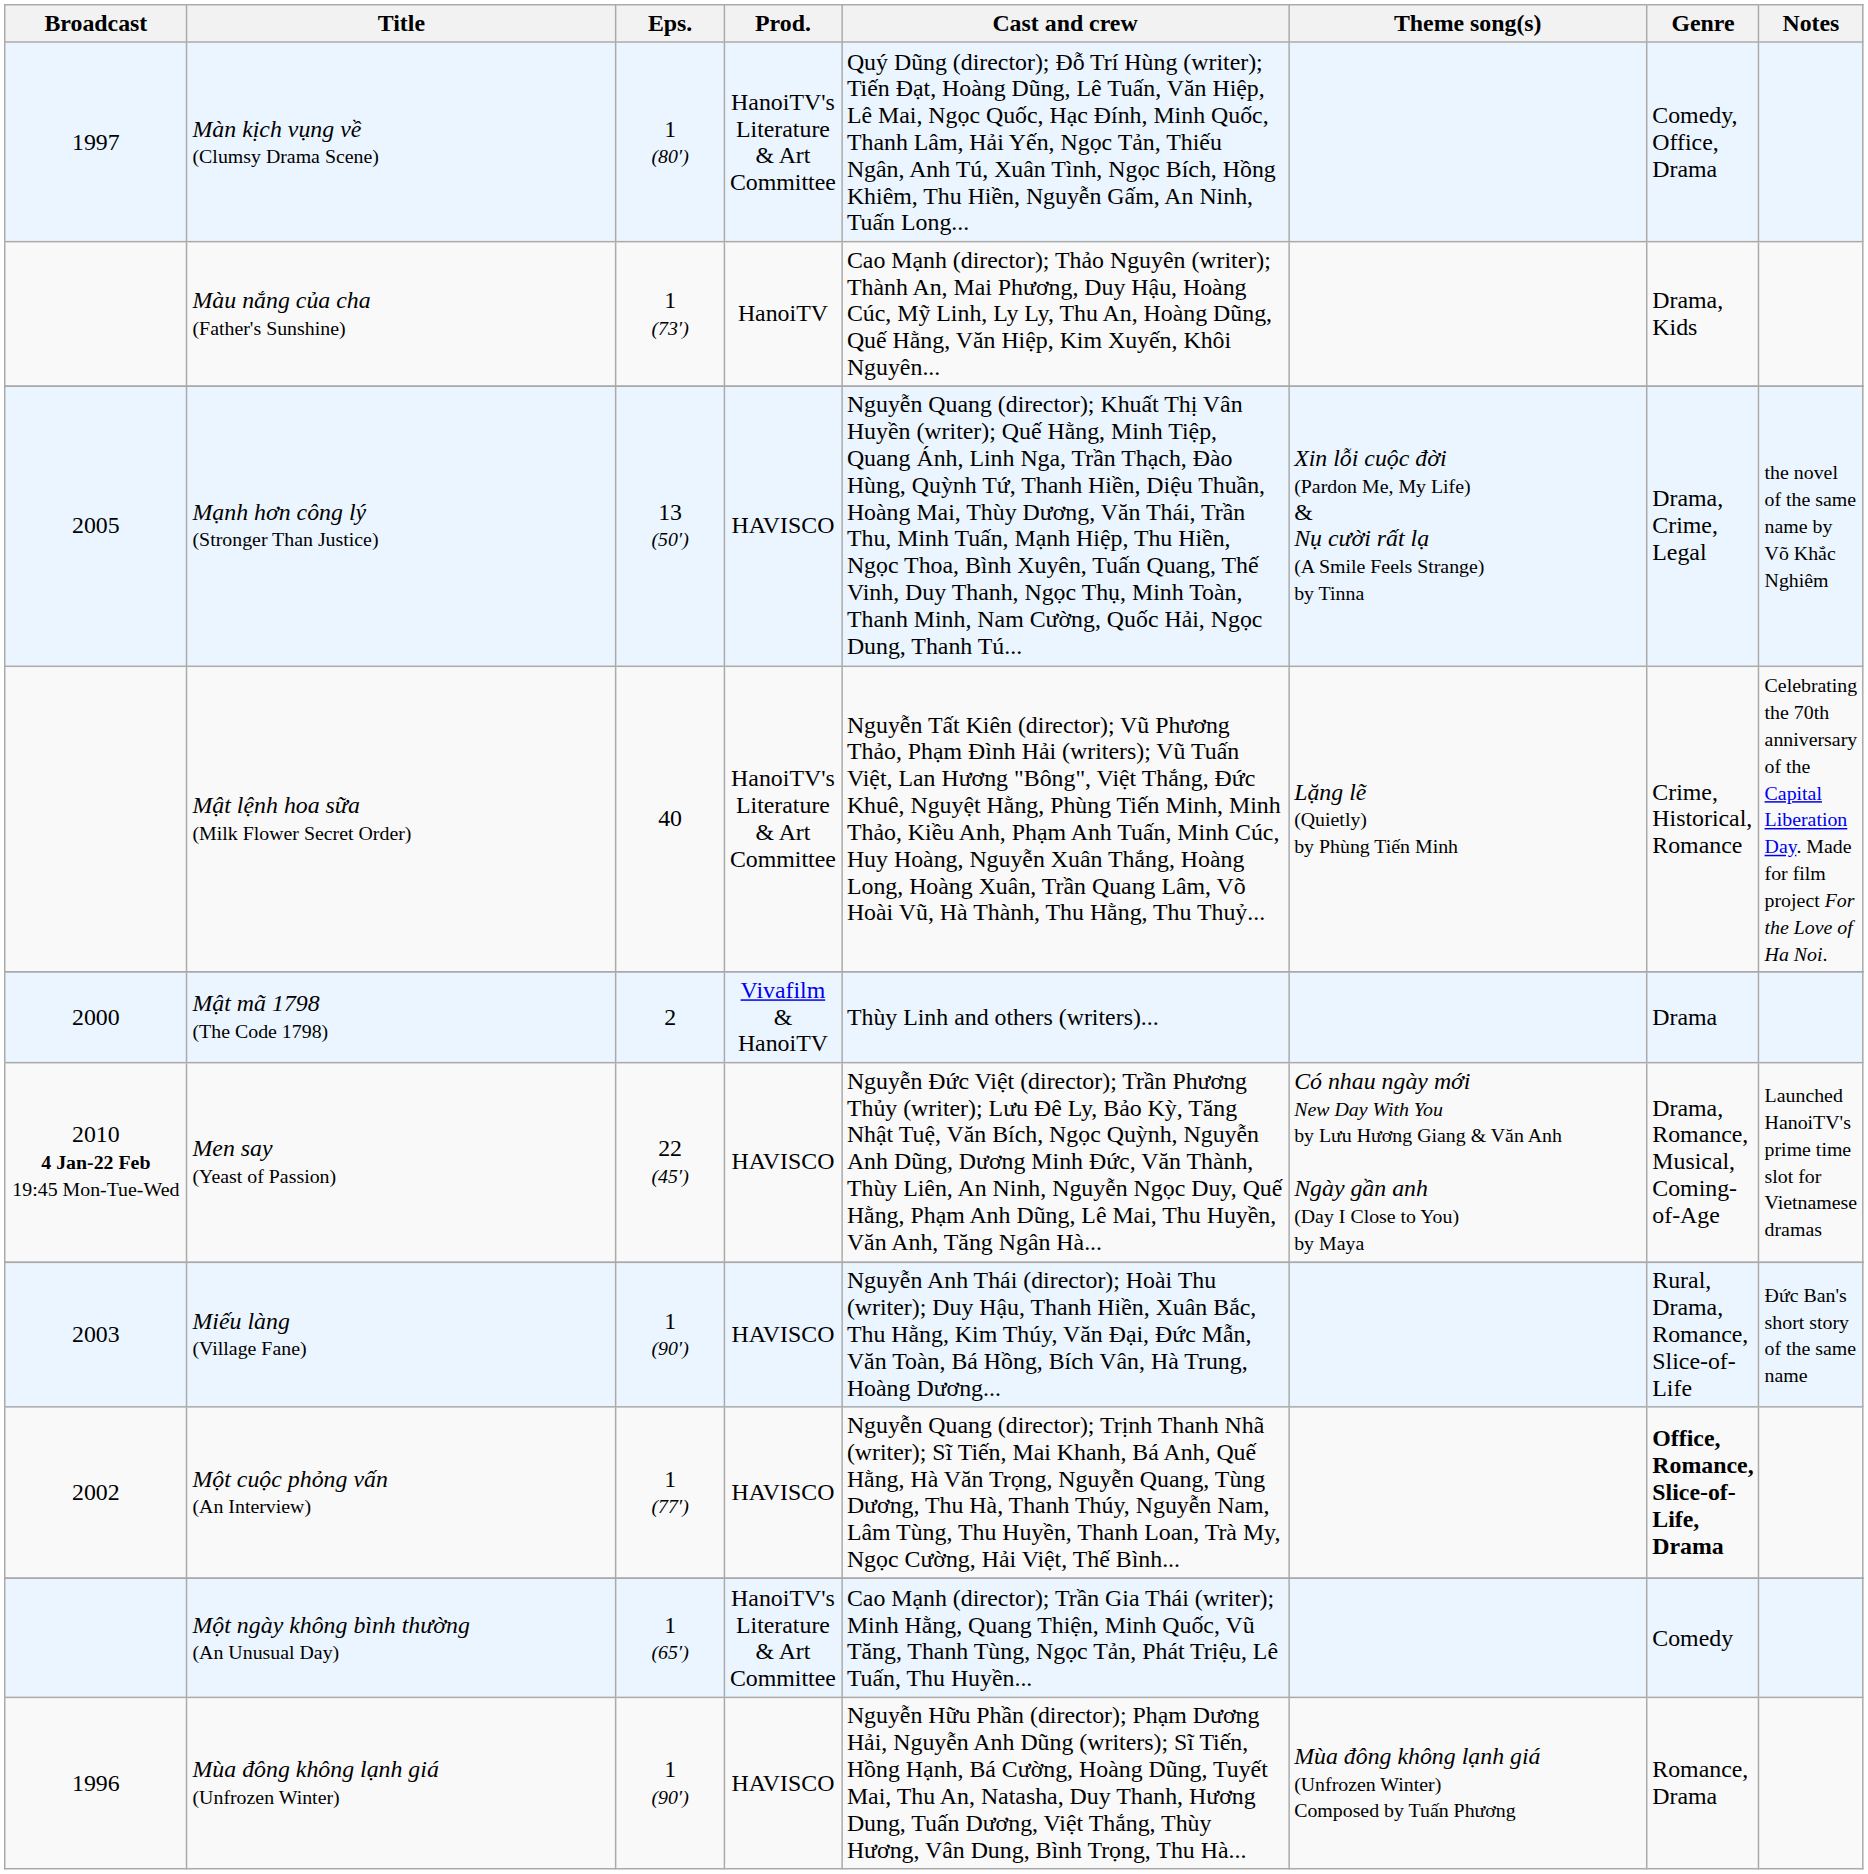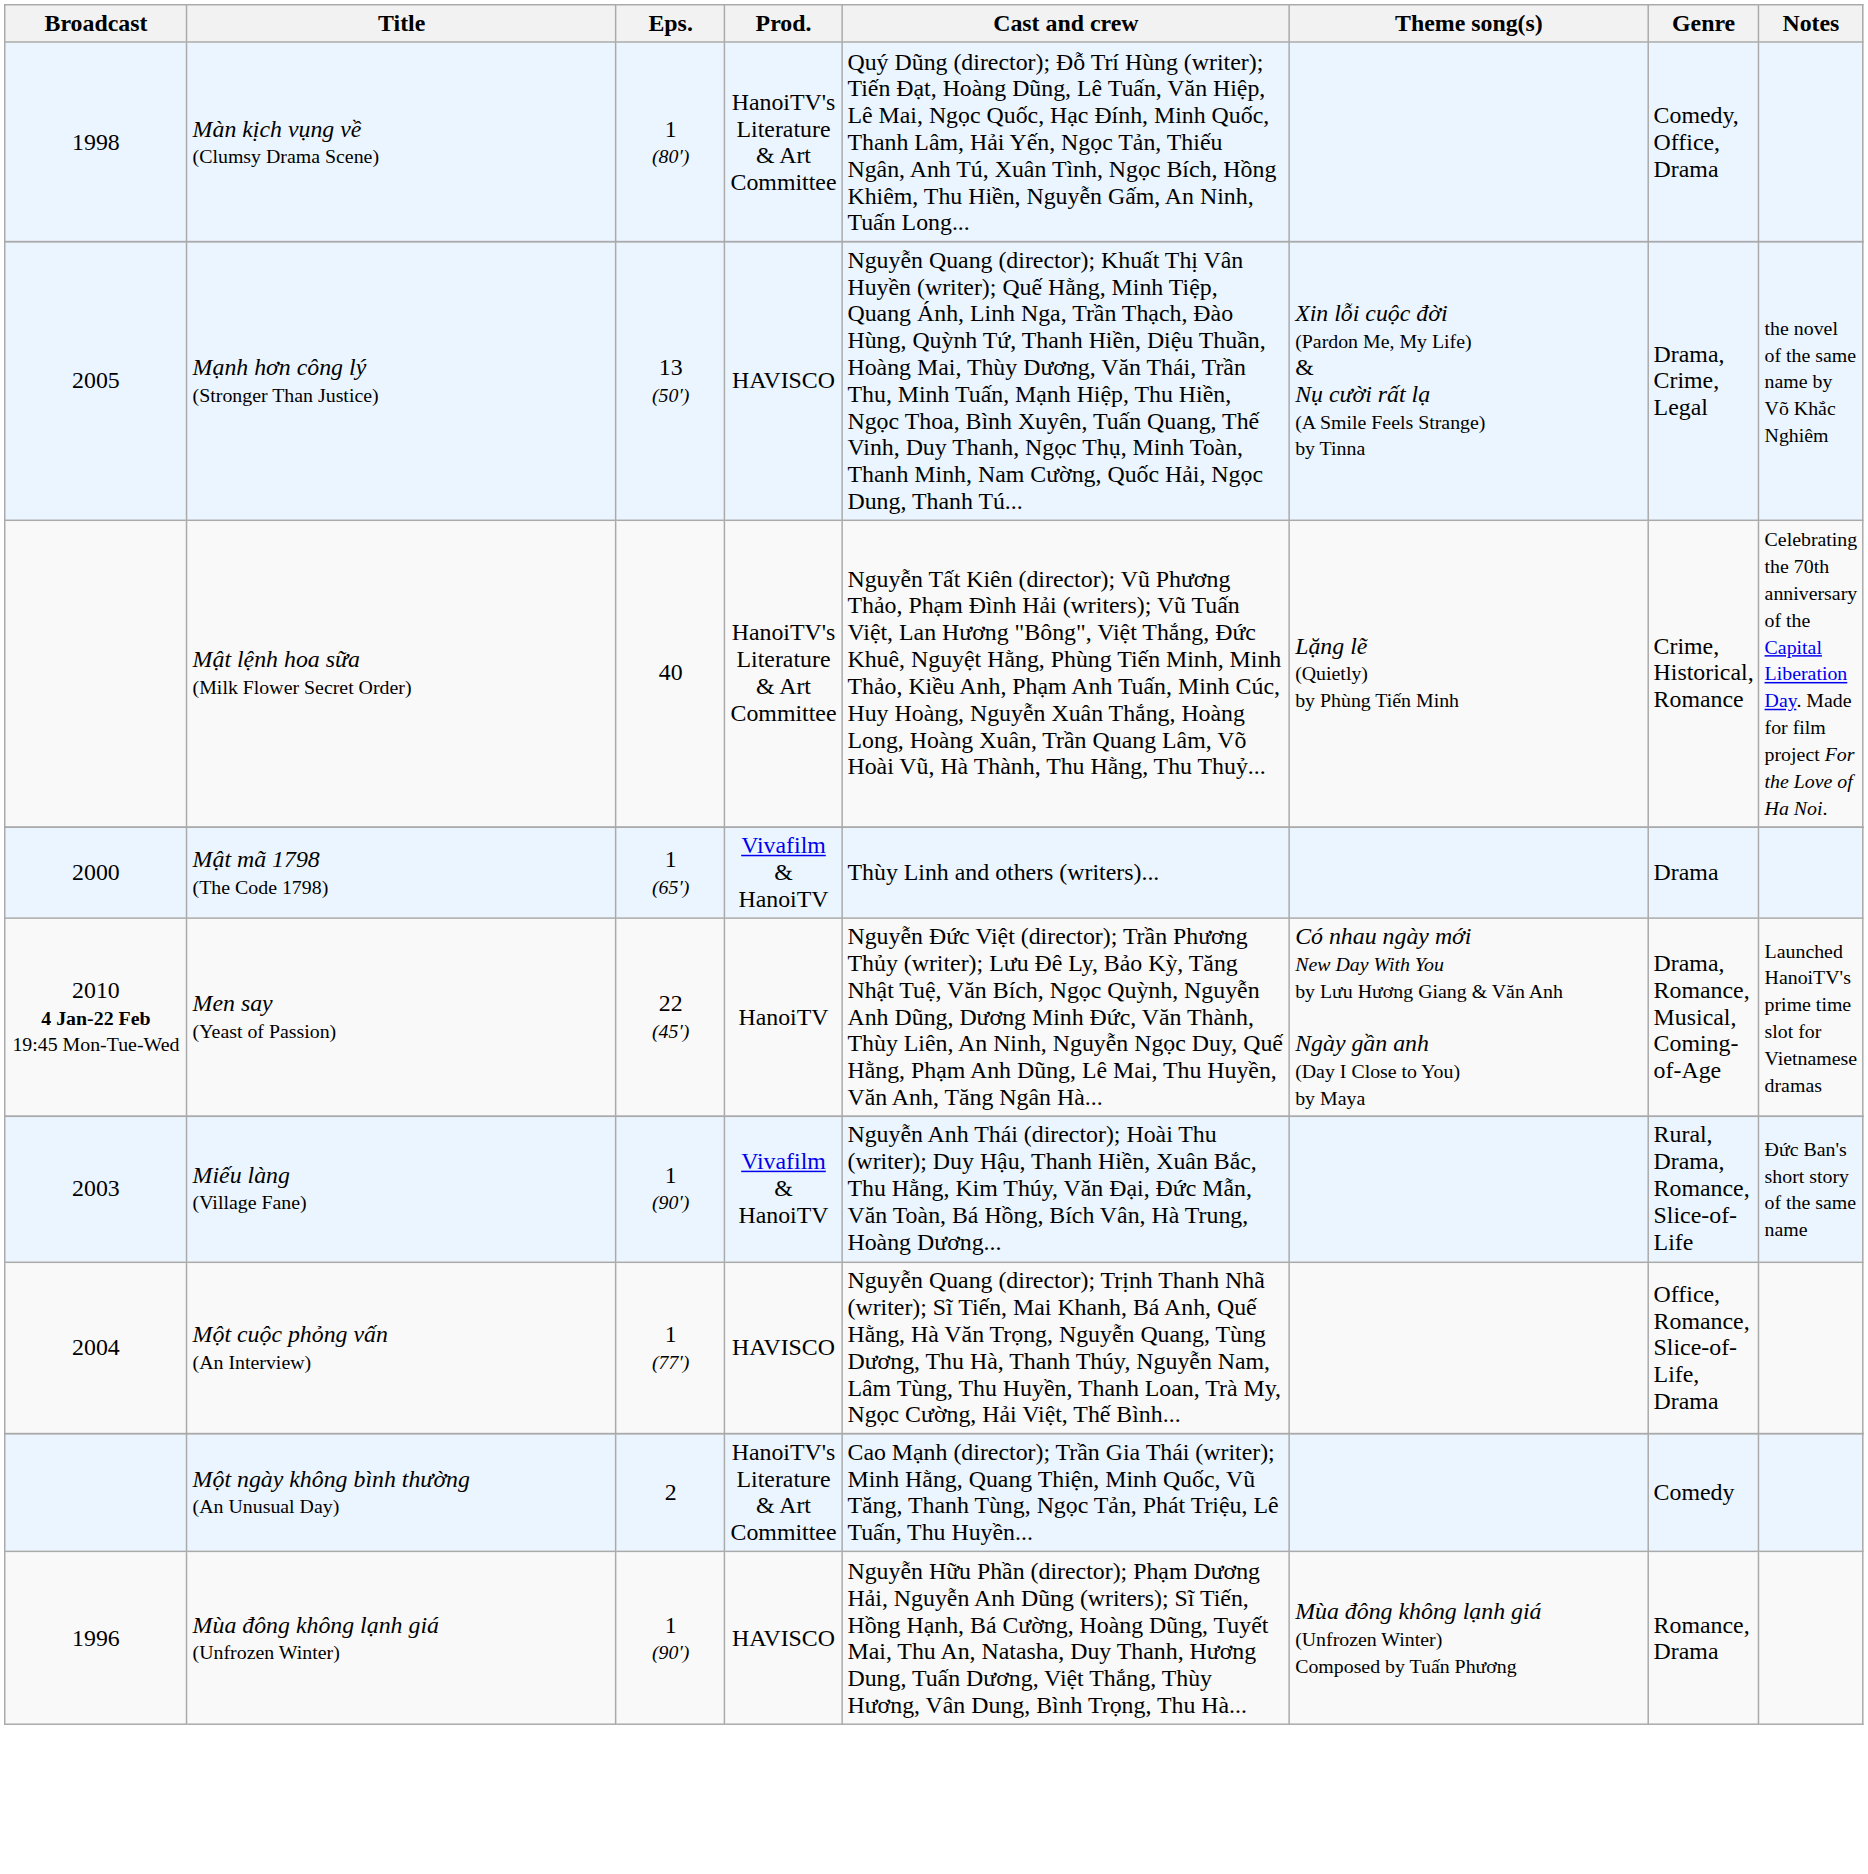 <table class="wikitable sortable">
 <tr>
 <th style="width:10%;">Broadcast</th>
 <th style="width:24%;">Title</th>
 <th style="width:6%;">Eps.</th>
 <th style="width:5%;">Prod.</th>
 <th style="width:25%;">Cast and crew</th>
 <th style="width:20%;">Theme song(s)</th>
 <th style="width:5%;">Genre</th>
 <th style="width:5%;">Notes</th>
 </tr>
 <tr ---- bgcolor="#ebf5ff">
-<td style="text-align:center;">1997 <br></td>
+<td style="text-align:center;">1998 <br></td>
 <td><em>Màn kịch vụng về</em> <br><small>(Clumsy Drama Scene)</small></td>
 <td style="text-align:center;">1<br><small><em>(80′)</em></small></td>
 <td style="text-align:center;">HanoiTV's Literature & Art Committee</td>
 <td>Quý Dũng (director); Đỗ Trí Hùng (writer); Tiến Đạt, Hoàng Dũng, Lê Tuấn, Văn Hiệp, Lê Mai, Ngọc Quốc, Hạc Đính, Minh Quốc, Thanh Lâm, Hải Yến, Ngọc Tản, Thiếu Ngân, Anh Tú, Xuân Tình, Ngọc Bích, Hồng Khiêm, Thu Hiền, Nguyễn Gấm, An Ninh, Tuấn Long...</td>
 <td></td>
 <td>Comedy, Office, Drama</td>
-<td></td>
-</tr>
-<tr>
-<td style="text-align:center;"><br></td>
-<td><em>Màu nắng của cha</em> <br><small>(Father's Sunshine)</small></td>
-<td style="text-align:center;">1<br><small><em>(73′)</em></small></td>
-<td style="text-align:center;">HanoiTV</td>
-<td>Cao Mạnh (director); Thảo Nguyên (writer); Thành An, Mai Phương, Duy Hậu, Hoàng Cúc, Mỹ Linh, Ly Ly, Thu An, Hoàng Dũng, Quế Hằng, Văn Hiệp, Kim Xuyến, Khôi Nguyên...</td>
-<td></td>
-<td>Drama, Kids</td>
 <td></td>
 </tr>
 <tr>
 </tr>
 <tr ---- bgcolor="#ebf5ff">
 <td style="text-align:center;">2005 <br></td>
 <td><em>Mạnh hơn công lý</em> <br><small>(Stronger Than Justice)</small></td>
 <td style="text-align:center;">13<br><small><em>(50′)</em></small></td>
 <td style="text-align:center;">HAVISCO</td>
 <td>Nguyễn Quang (director); Khuất Thị Vân Huyền (writer); Quế Hằng, Minh Tiệp, Quang Ánh, Linh Nga, Trần Thạch, Đào Hùng, Quỳnh Tứ, Thanh Hiền, Diệu Thuần, Hoàng Mai, Thùy Dương, Văn Thái, Trần Thu, Minh Tuấn, Mạnh Hiệp, Thu Hiền, Ngọc Thoa, Bình Xuyên, Tuấn Quang, Thế Vinh, Duy Thanh, Ngọc Thụ, Minh Toàn, Thanh Minh, Nam Cường, Quốc Hải, Ngọc Dung, Thanh Tú...</td>
 <td><em>Xin lỗi cuộc đời</em><br><small>(Pardon Me, My Life)</small><br>&<br><em>Nụ cười rất lạ</em><br><small>(A Smile Feels Strange)<br>by Tinna</small></td>
 <td>Drama, Crime, Legal</td>
 <td><small> the novel of the same name by Võ Khắc Nghiêm</small></td>
 </tr>
 <tr>
 <td style="text-align:center;"></td>
 <td><em>Mật lệnh hoa sữa</em><br><small>(Milk Flower Secret Order)</small></td>
 <td style="text-align:center;">40</td>
 <td style="text-align:center;">HanoiTV's Literature & Art Committee</td>
 <td>Nguyễn Tất Kiên (director); Vũ Phương Thảo, Phạm Đình Hải (writers); Vũ Tuấn Việt, Lan Hương "Bông", Việt Thắng, Đức Khuê, Nguyệt Hằng, Phùng Tiến Minh, Minh Thảo, Kiều Anh, Phạm Anh Tuấn, Minh Cúc, Huy Hoàng, Nguyễn Xuân Thắng, Hoàng Long, Hoàng Xuân, Trần Quang Lâm, Võ Hoài Vũ, Hà Thành, Thu Hằng, Thu Thuỷ...</td>
 <td><em>Lặng lẽ</em><br><small>(Quietly)<br>by Phùng Tiến Minh</small></td>
 <td>Crime, Historical, Romance</td>
 <td><small>Celebrating the 70th anniversary of the <a href='#'>Capital Liberation Day</a>. Made for film project <em>For the Love of Ha Noi</em>.</small></td>
 </tr>
 <tr>
 </tr>
 <tr ---- bgcolor="#ebf5ff">
 <td style="text-align:center;">2000 <br></td>
 <td><em>Mật mã 1798</em> <br><small>(The Code 1798)</small></td>
-<td style="text-align:center;">2</td>
+<td style="text-align:center;">1<br><small><em>(65′)</em></small></td>
 <td style="text-align:center;"><a href='#'>Vivafilm</a> & HanoiTV</td>
 <td>Thùy Linh and others (writers)...</td>
 <td></td>
 <td>Drama</td>
 <td></td>
 </tr>
 <tr>
 <td style="text-align:center;">2010<br><small><strong>4 Jan-22 Feb</strong></small><br><small>19:45 Mon-Tue-Wed</small> <br></td>
 <td><em>Men say</em> <br><small>(Yeast of Passion)</small></td>
 <td style="text-align:center;">22<br><small><em>(45′)</em></small></td>
-<td style="text-align:center;">HAVISCO</td>
+<td style="text-align:center;">HanoiTV</td>
 <td>Nguyễn Đức Việt (director); Trần Phương Thủy (writer); Lưu Đê Ly, Bảo Kỳ, Tăng Nhật Tuệ, Văn Bích, Ngọc Quỳnh, Nguyễn Anh Dũng, Dương Minh Đức, Văn Thành, Thùy Liên, An Ninh, Nguyễn Ngọc Duy, Quế Hằng, Phạm Anh Dũng, Lê Mai, Thu Huyền, Văn Anh, Tăng Ngân Hà...</td>
 <td><em>Có nhau ngày mới</em><br><small><em>New Day With You</em><br>by Lưu Hương Giang & Văn Anh</small><br><br><em>Ngày gần anh</em><br><small>(Day I Close to You)<br>by Maya</small></td>
 <td>Drama, Romance, Musical, Coming-of-Age</td>
 <td><small>Launched HanoiTV's prime time slot for Vietnamese dramas</small></td>
 </tr>
 <tr>
 </tr>
 <tr ---- bgcolor="#ebf5ff">
 <td style="text-align:center;">2003 <br></td>
 <td><em>Miếu làng</em> <br><small>(Village Fane)</small></td>
 <td style="text-align:center;">1<br><small><em>(90′)</em></small></td>
-<td style="text-align:center;">HAVISCO</td>
+<td style="text-align:center;"><a href='#'>Vivafilm</a> & HanoiTV</td>
 <td>Nguyễn Anh Thái (director); Hoài Thu (writer); Duy Hậu, Thanh Hiền, Xuân Bắc, Thu Hằng, Kim Thúy, Văn Đại, Đức Mẫn, Văn Toàn, Bá Hồng, Bích Vân, Hà Trung, Hoàng Dương...</td>
 <td></td>
 <td>Rural, Drama, Romance, Slice-of-Life</td>
 <td><small> Đức Ban's short story of the same name</small></td>
 </tr>
 <tr>
-<td style="text-align:center;">2002 <br></td>
+<td style="text-align:center;">2004 <br></td>
 <td><em>Một cuộc phỏng vấn</em> <br><small>(An Interview)</small></td>
 <td style="text-align:center;">1<br><small><em>(77′)</em></small></td>
 <td style="text-align:center;">HAVISCO</td>
 <td>Nguyễn Quang (director); Trịnh Thanh Nhã (writer); Sĩ Tiến, Mai Khanh, Bá Anh, Quế Hằng, Hà Văn Trọng, Nguyễn Quang, Tùng Dương, Thu Hà, Thanh Thúy, Nguyễn Nam, Lâm Tùng, Thu Huyền, Thanh Loan, Trà My, Ngọc Cường, Hải Việt, Thế Bình...</td>
 <td></td>
-<td><strong>Office, Romance, Slice-of-Life, Drama</strong></td>
+<td>Office, Romance, Slice-of-Life, Drama</td>
 <td></td>
 </tr>
 <tr>
 </tr>
 <tr ---- bgcolor="#ebf5ff">
 <td style="text-align:center;"></td>
 <td><em>Một ngày không bình thường</em><br><small>(An Unusual Day)</small></td>
-<td style="text-align:center;">1<br><small><em>(65′)</em></small></td>
+<td style="text-align:center;">2</td>
 <td style="text-align:center;">HanoiTV's Literature & Art Committee</td>
 <td>Cao Mạnh (director); Trần Gia Thái (writer); Minh Hằng, Quang Thiện, Minh Quốc, Vũ Tăng, Thanh Tùng, Ngọc Tản, Phát Triệu, Lê Tuấn, Thu Huyền...</td>
 <td></td>
 <td>Comedy</td>
 <td></td>
 </tr>
 <tr>
 <td style="text-align:center;">1996 <br></td>
 <td><em>Mùa đông không lạnh giá</em> <br><small>(Unfrozen Winter)</small></td>
 <td style="text-align:center;">1<br><small><em>(90′)</em></small></td>
 <td style="text-align:center;">HAVISCO</td>
 <td>Nguyễn Hữu Phần (director); Phạm Dương Hải, Nguyễn Anh Dũng (writers); Sĩ Tiến, Hồng Hạnh, Bá Cường, Hoàng Dũng, Tuyết Mai, Thu An, Natasha, Duy Thanh, Hương Dung, Tuấn Dương, Việt Thắng, Thùy Hương, Vân Dung, Bình Trọng, Thu Hà...</td>
 <td><em>Mùa đông không lạnh giá</em> <br><small>(Unfrozen Winter)<br>Composed by Tuấn Phương</small></td>
 <td>Romance, Drama</td>
 <td></td>
 </tr>
 </table>
